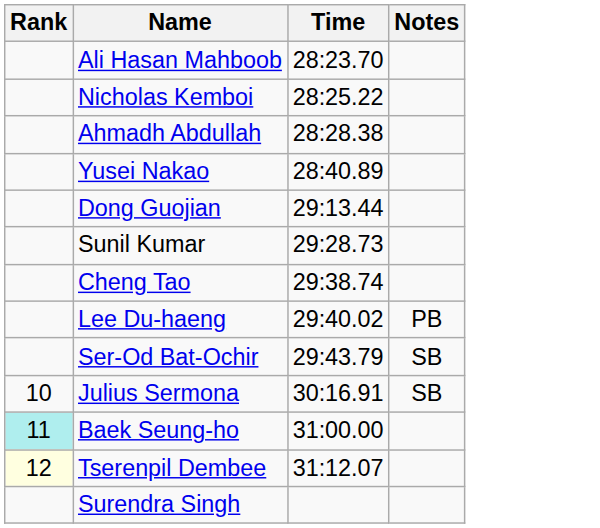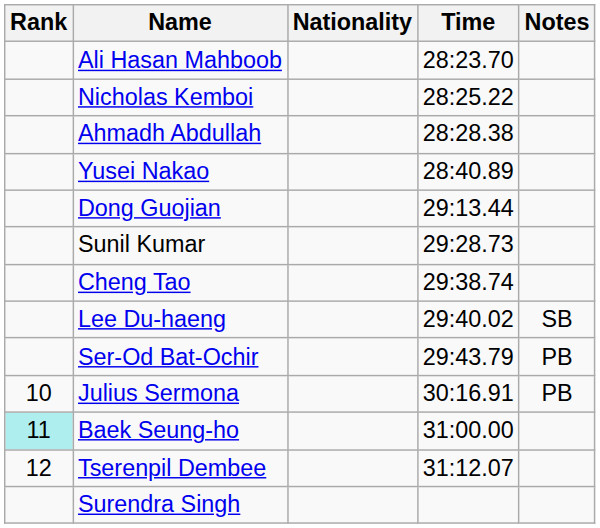 <table class="wikitable sortable" style="text-align:center">
 <tr>
 <th>Rank</th>
 <th>Name</th>
+<th>Nationality</th>
 <th>Time</th>
 <th>Notes</th>
 </tr>
 <tr>
 <td></td>
 <td align=left><a href='#'>Ali Hasan Mahboob</a></td>
+<td align=left></td>
 <td>28:23.70</td>
 <td></td>
 </tr>
 <tr>
 <td></td>
 <td align=left><a href='#'>Nicholas Kemboi</a></td>
+<td align=left></td>
 <td>28:25.22</td>
 <td></td>
 </tr>
 <tr>
 <td></td>
 <td align=left><a href='#'>Ahmadh Abdullah</a></td>
+<td align=left></td>
 <td>28:28.38</td>
 <td></td>
 </tr>
 <tr>
 <td></td>
 <td align=left><a href='#'>Yusei Nakao</a></td>
+<td align=left></td>
 <td>28:40.89</td>
 <td></td>
 </tr>
 <tr>
 <td></td>
 <td align=left><a href='#'>Dong Guojian</a></td>
+<td align=left></td>
 <td>29:13.44</td>
 <td></td>
 </tr>
 <tr>
 <td></td>
 <td align=left>Sunil Kumar</td>
+<td align=left></td>
 <td>29:28.73</td>
 <td></td>
 </tr>
 <tr>
 <td></td>
 <td align=left><a href='#'>Cheng Tao</a></td>
+<td align=left></td>
 <td>29:38.74</td>
 <td></td>
 </tr>
 <tr>
 <td></td>
 <td align=left><a href='#'>Lee Du-haeng</a></td>
+<td align=left></td>
 <td>29:40.02</td>
-<td>PB</td>
+<td>SB</td>
 </tr>
 <tr>
 <td></td>
 <td align=left><a href='#'>Ser-Od Bat-Ochir</a></td>
+<td align=left></td>
 <td>29:43.79</td>
-<td>SB</td>
+<td>PB</td>
 </tr>
 <tr>
 <td>10</td>
 <td align=left><a href='#'>Julius Sermona</a></td>
+<td align=left></td>
 <td>30:16.91</td>
-<td>SB</td>
+<td>PB</td>
 </tr>
 <tr>
 <td style="background: paleturquoise;">11</td>
 <td align=left><a href='#'>Baek Seung-ho</a></td>
+<td align=left></td>
 <td>31:00.00</td>
 <td></td>
 </tr>
 <tr>
-<td style="background: lightyellow;">12</td>
+<td>12</td>
 <td align=left><a href='#'>Tserenpil Dembee</a></td>
+<td align=left></td>
 <td>31:12.07</td>
 <td></td>
 </tr>
 <tr>
 <td></td>
 <td align=left><a href='#'>Surendra Singh</a></td>
+<td align=left></td>
 <td></td>
 <td></td>
 </tr>
 </table>
